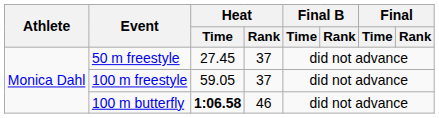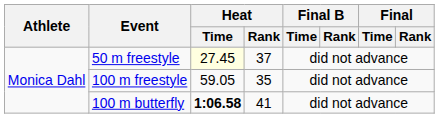 <table class=wikitable style="font-size:90%">
 <tr>
 <th rowspan="2">Athlete</th>
 <th rowspan="2">Event</th>
 <th colspan="2">Heat</th>
 <th colspan="2">Final B</th>
 <th colspan="2">Final</th>
 </tr>
 <tr style="font-size:95%">
 <th>Time</th>
 <th>Rank</th>
 <th>Time</th>
 <th>Rank</th>
 <th>Time</th>
 <th>Rank</th>
 </tr>
 <tr align=center>
 <td align=left rowspan=3><a href='#'>Monica Dahl</a></td>
 <td align=left><a href='#'>50 m freestyle</a></td>
-<td>27.45</td>
+<td style="background: lightyellow;">27.45</td>
 <td>37</td>
 <td colspan=4>did not advance</td>
 </tr>
 <tr align=center>
 <td align=left><a href='#'>100 m freestyle</a></td>
 <td>59.05</td>
-<td>37</td>
+<td>35</td>
 <td colspan=4>did not advance</td>
 </tr>
 <tr align=center>
 <td align=left><a href='#'>100 m butterfly</a></td>
 <td><strong>1:06.58</strong></td>
-<td>46</td>
+<td>41</td>
 <td colspan=4>did not advance</td>
 </tr>
 </table>
